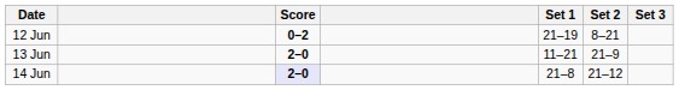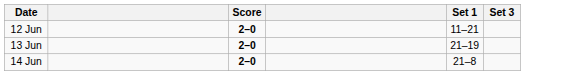 <table class="wikitable" style="text-align: center;">
 <tr>
 <th width="60">Date</th>
 <th align="right" width="270"></th>
 <th width="50">Score</th>
 <th align="left" width="270"></th>
 <th width="50">Set 1</th>
-<th width="50">Set 2</th>
 <th width="50">Set 3</th>
 </tr>
 <tr>
 <td>12 Jun</td>
 <td align=left></td>
-<td align=center><strong>0–2</strong></td>
+<td align=center><strong>2–0</strong></td>
 <td align=left><strong></strong></td>
-<td>21–19</td>
-<td>8–21</td>
+<td>11–21</td>
 <td></td>
 </tr>
 <tr>
 <td>13 Jun</td>
 <td align=left><strong></strong></td>
 <td align=center><strong>2–0</strong></td>
 <td align=left></td>
-<td>11–21</td>
-<td>21–9</td>
+<td>21–19</td>
 <td></td>
 </tr>
 <tr>
 <td>14 Jun</td>
 <td align=left><strong></strong></td>
-<td align=center style="background: lavender;"><strong>2–0</strong></td>
+<td align=center><strong>2–0</strong></td>
 <td align=left></td>
 <td>21–8</td>
-<td>21–12</td>
 <td></td>
 </tr>
 </table>
